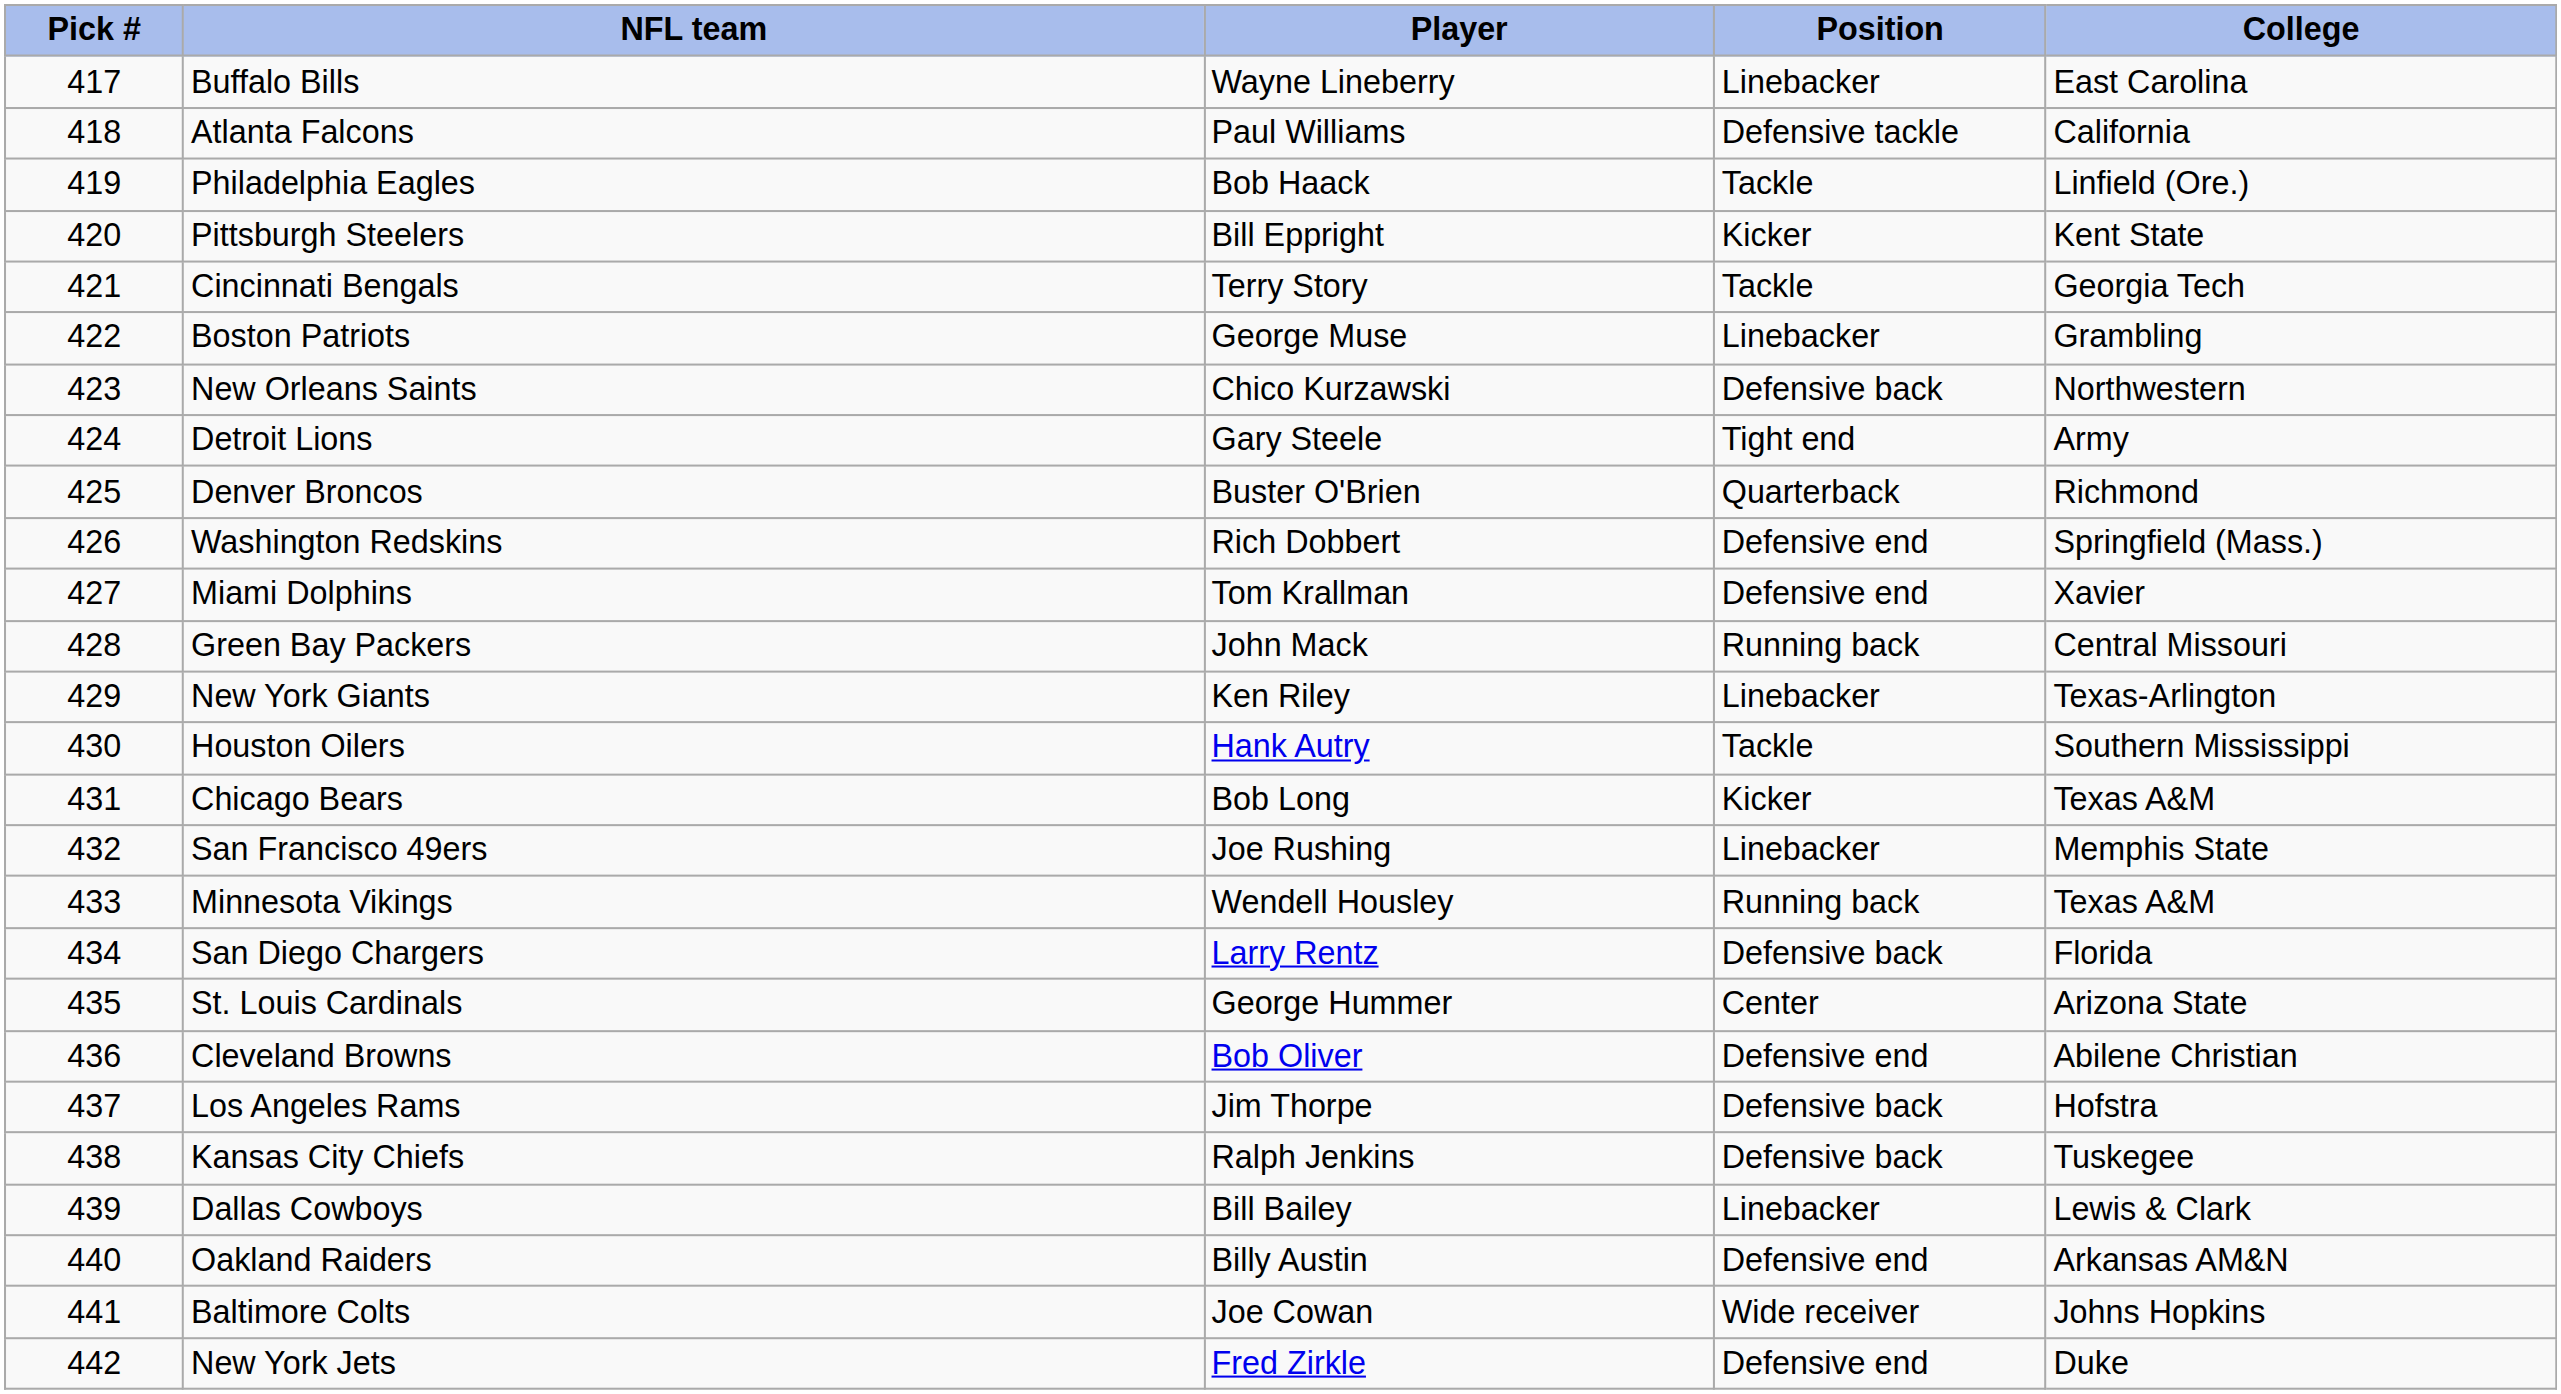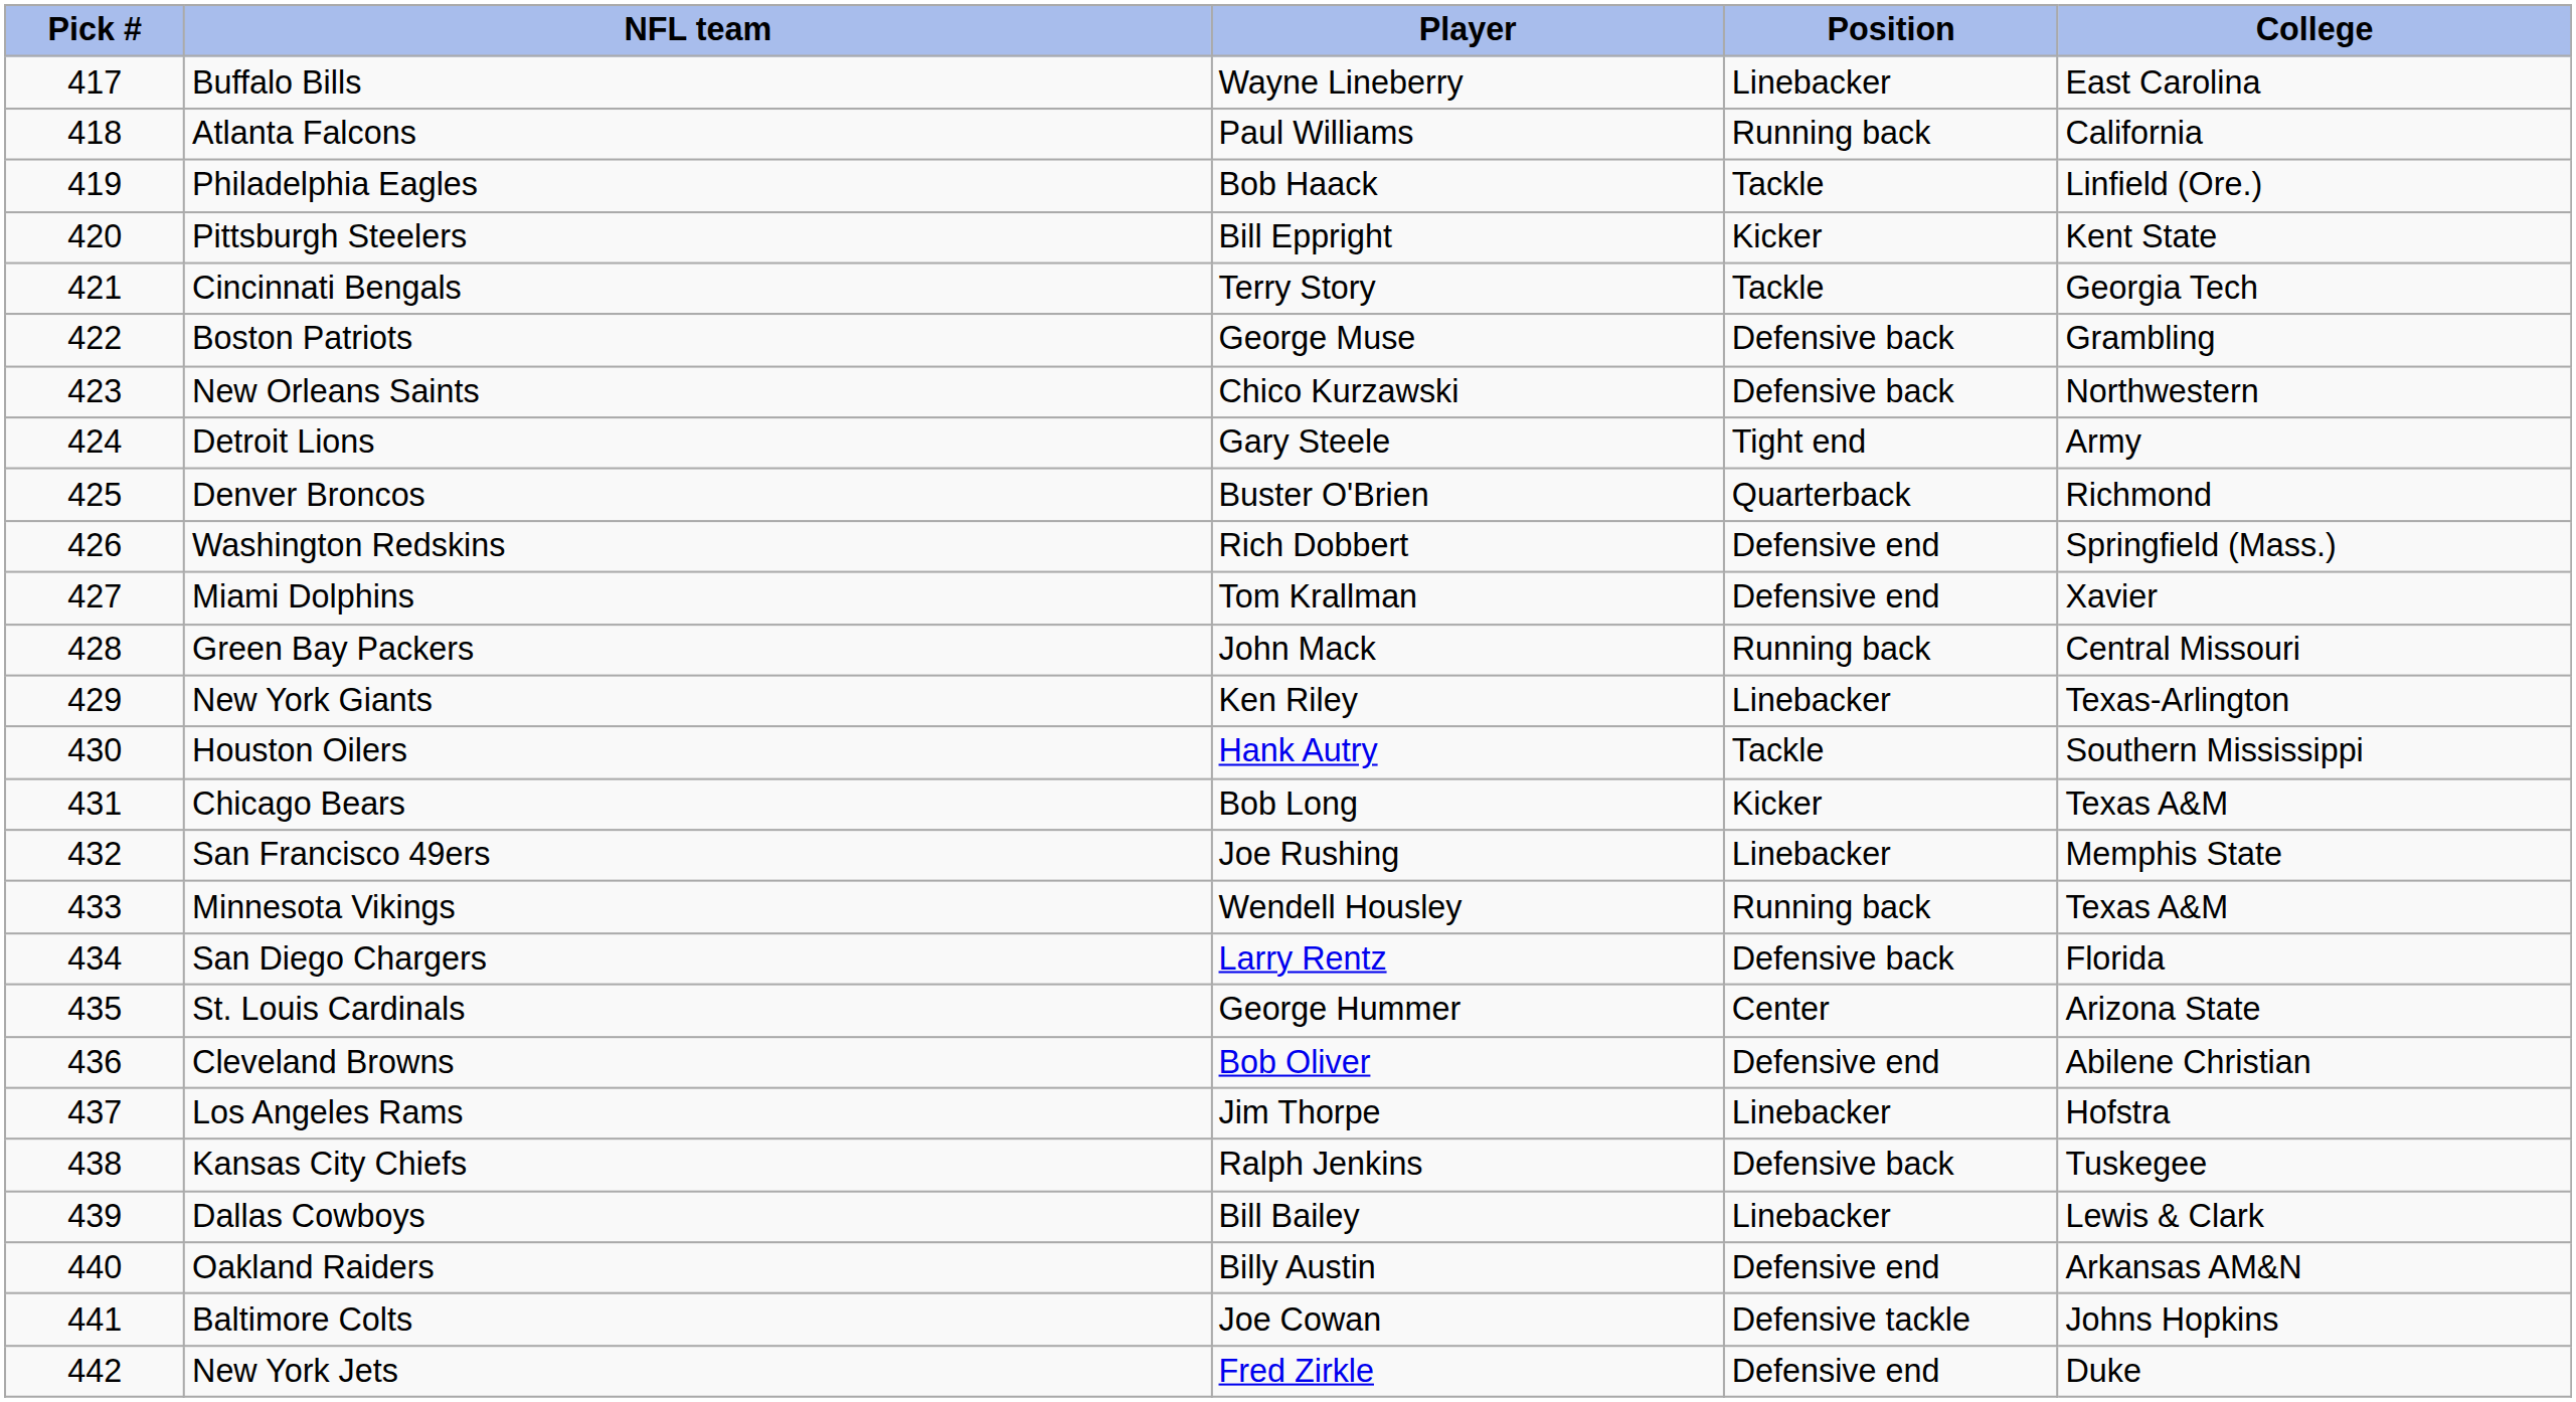 <table class="wikitable sortable sortable" style="width: 100%">
 <tr>
 <th style="background:#A8BDEC;" width=7%>Pick #</th>
 <th width=40% style="background:#A8BDEC;">NFL team</th>
 <th width=20% style="background:#A8BDEC;">Player</th>
 <th width=13% style="background:#A8BDEC;">Position</th>
 <th style="background:#A8BDEC;">College</th>
 </tr>
 <tr>
 <td align=center>417</td>
 <td>Buffalo Bills</td>
 <td>Wayne Lineberry</td>
 <td>Linebacker</td>
 <td>East Carolina</td>
 </tr>
 <tr>
 <td align=center>418</td>
 <td>Atlanta Falcons</td>
 <td>Paul Williams</td>
-<td>Defensive  tackle</td>
+<td>Running back</td>
 <td>California</td>
 </tr>
 <tr>
 <td align=center>419</td>
 <td>Philadelphia Eagles</td>
 <td>Bob Haack</td>
 <td>Tackle</td>
 <td>Linfield (Ore.)</td>
 </tr>
 <tr>
 <td align=center>420</td>
 <td>Pittsburgh Steelers</td>
 <td>Bill Eppright</td>
 <td>Kicker</td>
 <td>Kent State</td>
 </tr>
 <tr>
 <td align=center>421</td>
 <td>Cincinnati Bengals</td>
 <td>Terry Story</td>
 <td>Tackle</td>
 <td>Georgia Tech</td>
 </tr>
 <tr>
 <td align=center>422</td>
 <td>Boston Patriots</td>
 <td>George Muse</td>
-<td>Linebacker</td>
+<td>Defensive back</td>
 <td>Grambling</td>
 </tr>
 <tr>
 <td align=center>423</td>
 <td>New Orleans Saints</td>
 <td>Chico Kurzawski</td>
 <td>Defensive back</td>
 <td>Northwestern</td>
 </tr>
 <tr>
 <td align=center>424</td>
 <td>Detroit Lions</td>
 <td>Gary Steele</td>
 <td>Tight end</td>
 <td>Army</td>
 </tr>
 <tr>
 <td align=center>425</td>
 <td>Denver Broncos</td>
 <td>Buster O'Brien</td>
 <td>Quarterback</td>
 <td>Richmond</td>
 </tr>
 <tr>
 <td align=center>426</td>
 <td>Washington Redskins</td>
 <td>Rich Dobbert</td>
 <td>Defensive end</td>
 <td>Springfield (Mass.)</td>
 </tr>
 <tr>
 <td align=center>427</td>
 <td>Miami Dolphins</td>
 <td>Tom Krallman</td>
 <td>Defensive end</td>
 <td>Xavier</td>
 </tr>
 <tr>
 <td align=center>428</td>
 <td>Green Bay Packers</td>
 <td>John Mack</td>
 <td>Running back</td>
 <td>Central Missouri</td>
 </tr>
 <tr>
 <td align=center>429</td>
 <td>New York Giants</td>
 <td>Ken Riley</td>
 <td>Linebacker</td>
 <td>Texas-Arlington</td>
 </tr>
 <tr>
 <td align=center>430</td>
 <td>Houston Oilers</td>
 <td><a href='#'>Hank Autry</a></td>
 <td>Tackle</td>
 <td>Southern Mississippi</td>
 </tr>
 <tr>
 <td align=center>431</td>
 <td>Chicago Bears</td>
 <td>Bob Long</td>
 <td>Kicker</td>
 <td>Texas A&M</td>
 </tr>
 <tr>
 <td align=center>432</td>
 <td>San Francisco 49ers</td>
 <td>Joe Rushing</td>
 <td>Linebacker</td>
 <td>Memphis State</td>
 </tr>
 <tr>
 <td align=center>433</td>
 <td>Minnesota Vikings</td>
 <td>Wendell Housley</td>
 <td>Running back</td>
 <td>Texas A&M</td>
 </tr>
 <tr>
 <td align=center>434</td>
 <td>San Diego Chargers</td>
 <td><a href='#'>Larry Rentz</a></td>
 <td>Defensive back</td>
 <td>Florida</td>
 </tr>
 <tr>
 <td align=center>435</td>
 <td>St. Louis Cardinals</td>
 <td>George Hummer</td>
 <td>Center</td>
 <td>Arizona State</td>
 </tr>
 <tr>
 <td align=center>436</td>
 <td>Cleveland Browns</td>
 <td><a href='#'>Bob Oliver</a></td>
 <td>Defensive end</td>
 <td>Abilene Christian</td>
 </tr>
 <tr>
 <td align=center>437</td>
 <td>Los Angeles Rams</td>
 <td>Jim Thorpe</td>
-<td>Defensive back</td>
+<td>Linebacker</td>
 <td>Hofstra</td>
 </tr>
 <tr>
 <td align=center>438</td>
 <td>Kansas City Chiefs</td>
 <td>Ralph Jenkins</td>
 <td>Defensive back</td>
 <td>Tuskegee</td>
 </tr>
 <tr>
 <td align=center>439</td>
 <td>Dallas Cowboys</td>
 <td>Bill Bailey</td>
 <td>Linebacker</td>
 <td>Lewis & Clark</td>
 </tr>
 <tr>
 <td align=center>440</td>
 <td>Oakland Raiders</td>
 <td>Billy Austin</td>
 <td>Defensive end</td>
 <td>Arkansas AM&N</td>
 </tr>
 <tr>
 <td align=center>441</td>
 <td>Baltimore Colts</td>
 <td>Joe Cowan</td>
-<td>Wide receiver</td>
+<td>Defensive  tackle</td>
 <td>Johns Hopkins</td>
 </tr>
 <tr>
 <td align=center>442</td>
 <td>New York Jets</td>
 <td><a href='#'>Fred Zirkle</a></td>
 <td>Defensive end</td>
 <td>Duke</td>
 </tr>
 </table>
